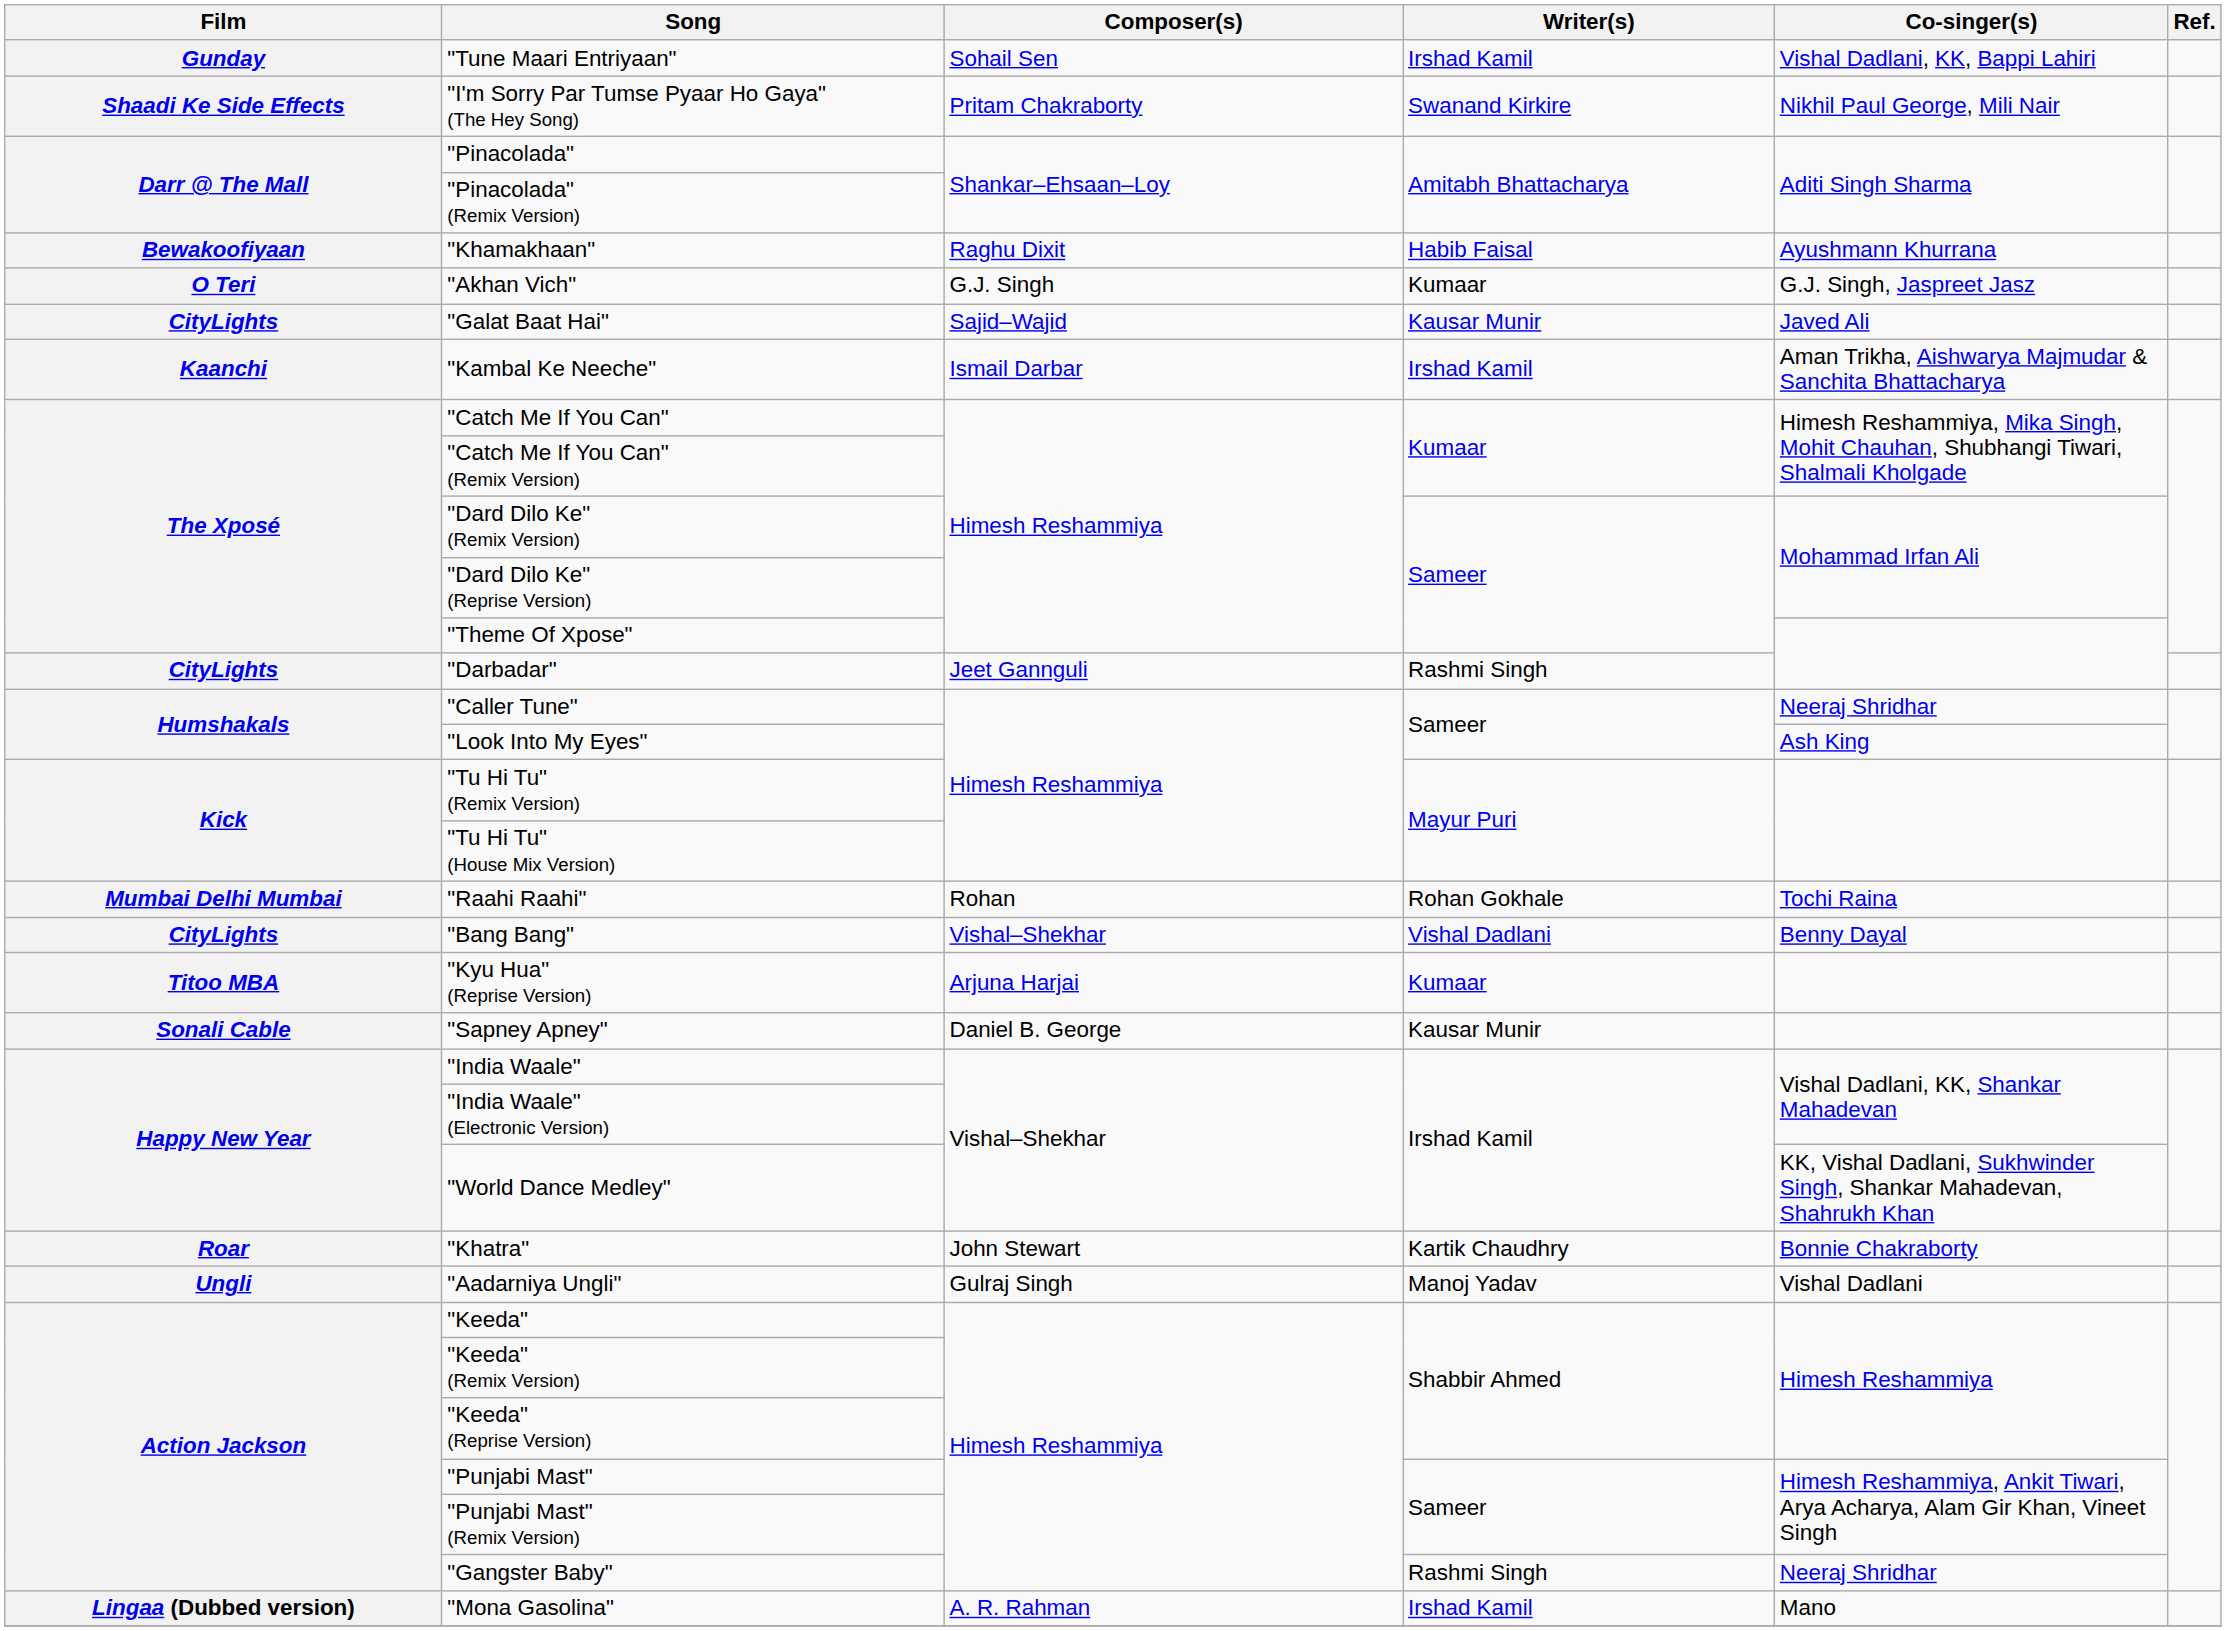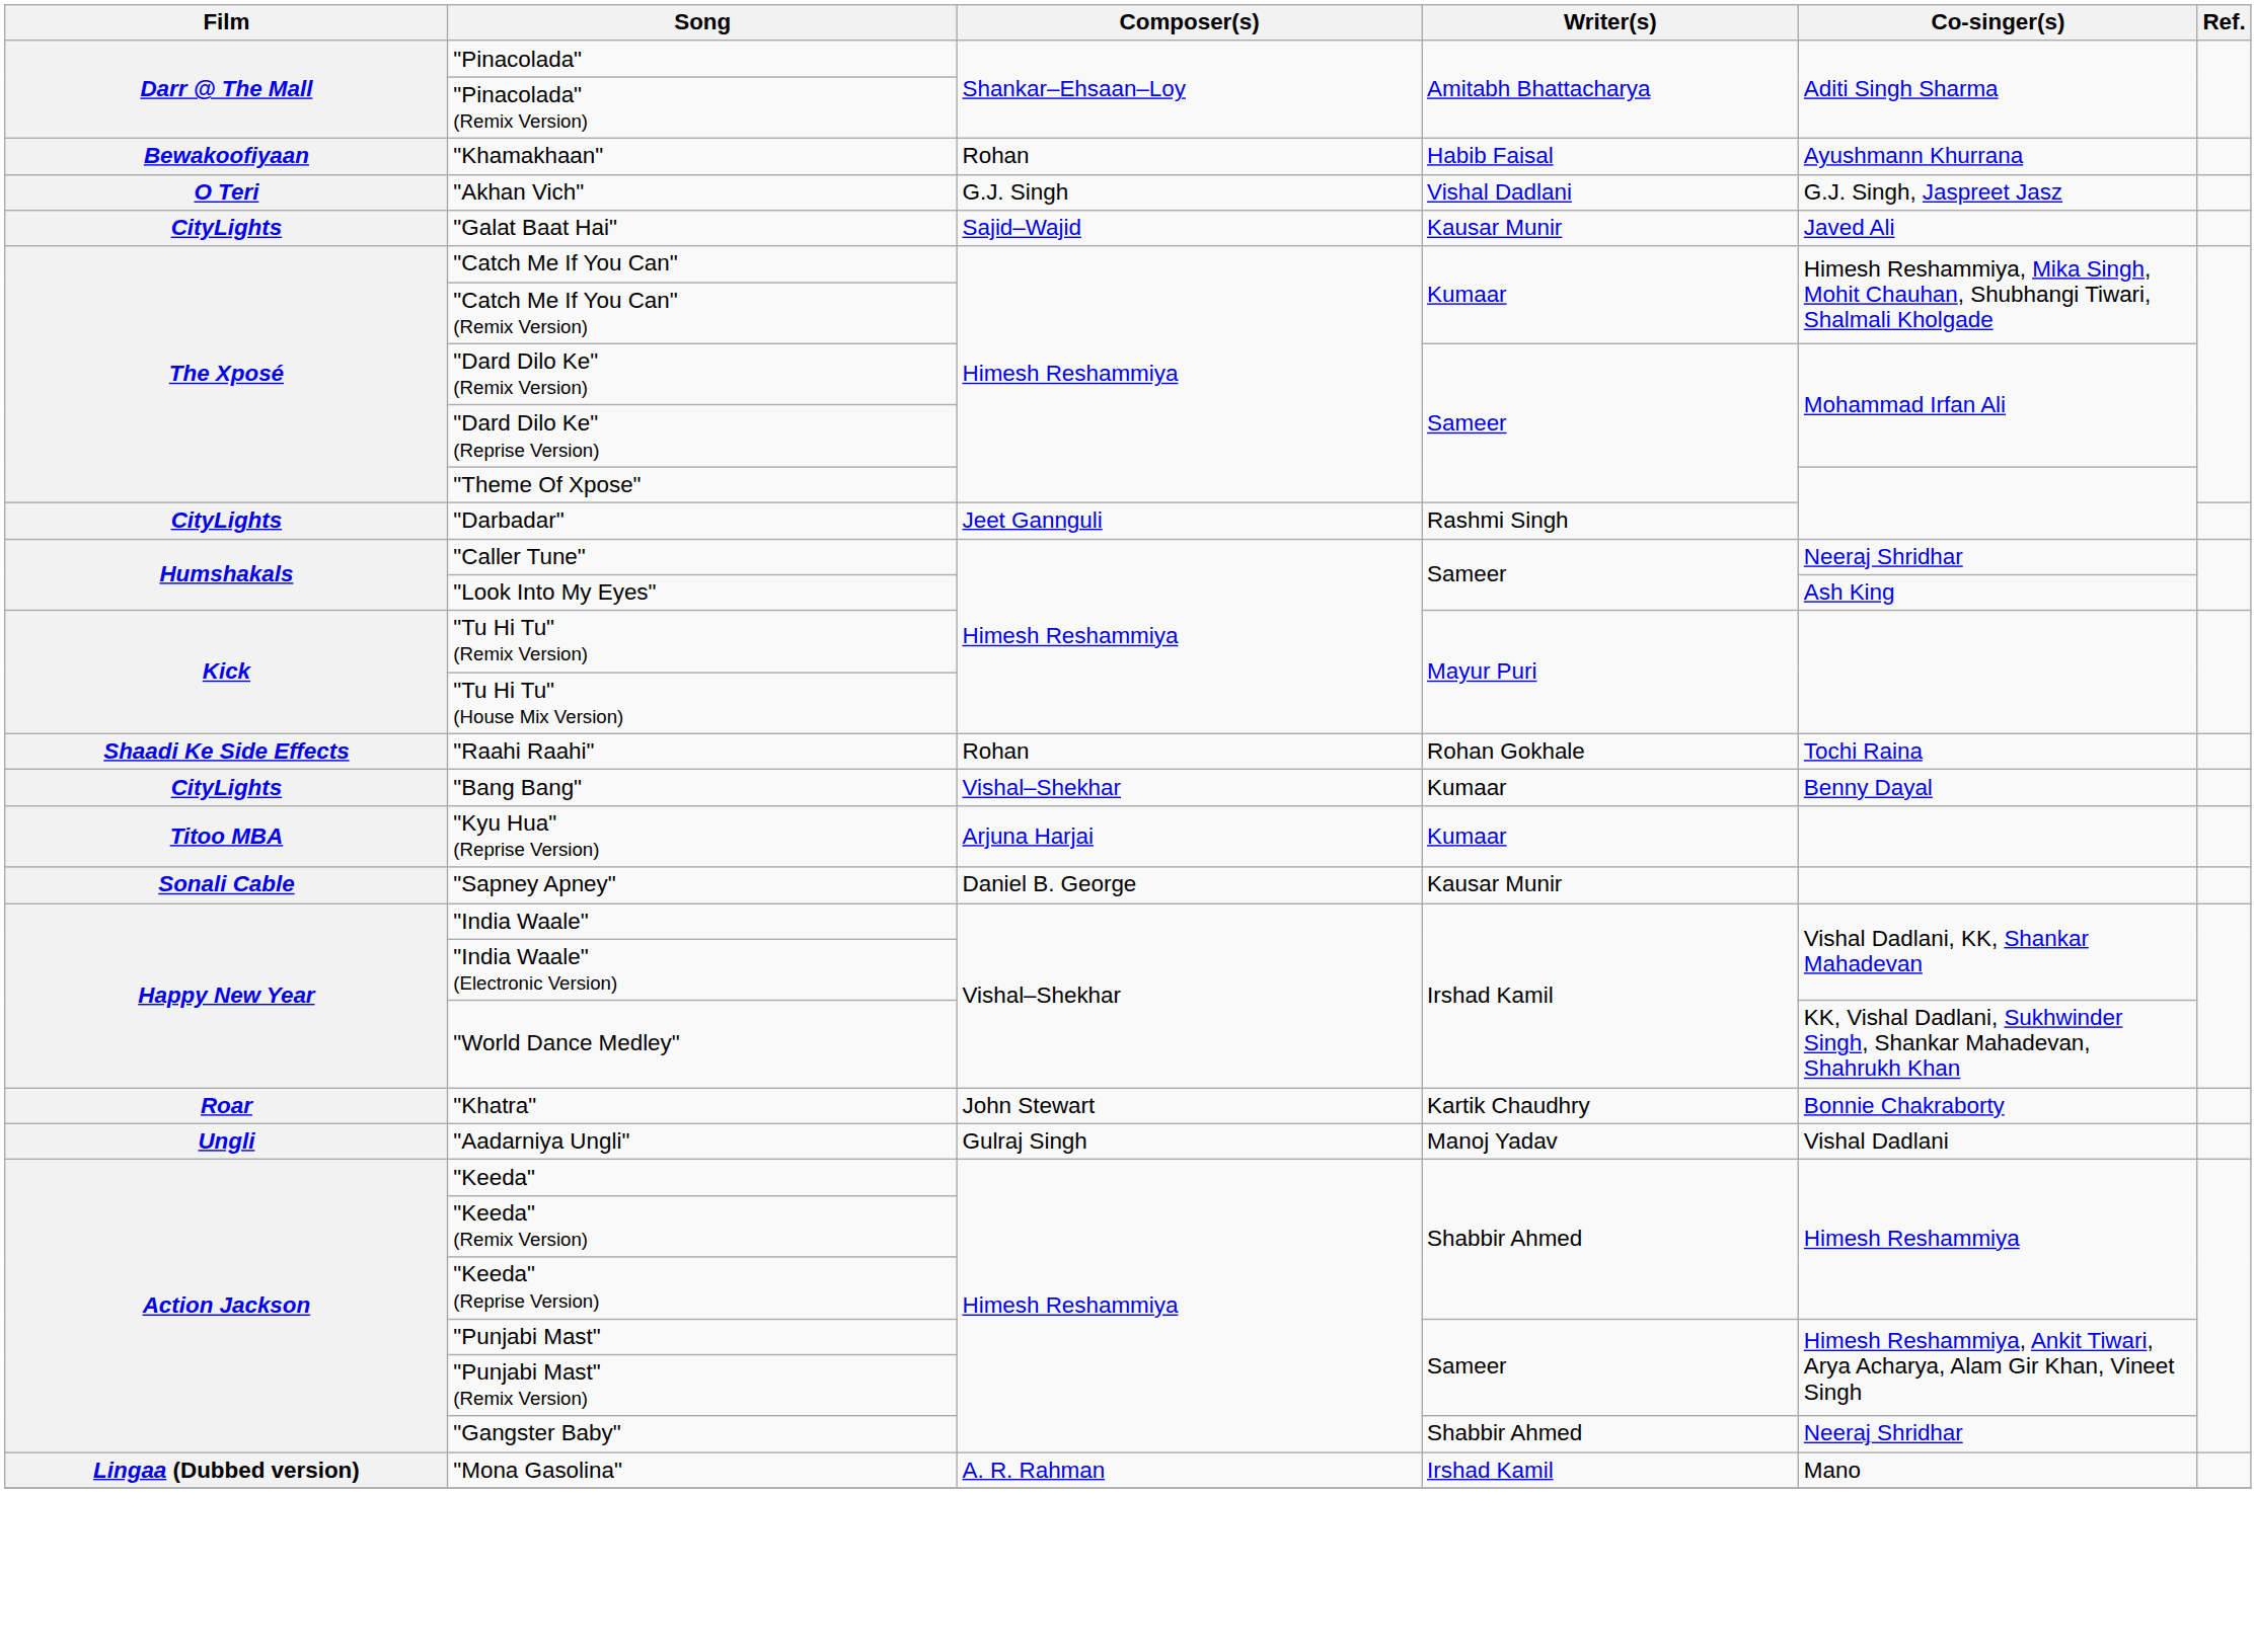 <table class="wikitable plainrowheaders" width="100%" textcolor:#000;">
 <tr>
 <th scope="col" width=20%><strong>Film</strong></th>
 <th scope="col" width=23%><strong>Song</strong></th>
 <th scope="col" width=21%><strong>Composer(s)</strong></th>
 <th scope="col" width=17%><strong>Writer(s)</strong></th>
 <th scope="col" width=18%><strong>Co-singer(s)</strong></th>
 <th scope="col" width=1%><strong>Ref.</strong></th>
-</tr>
-<tr>
-<th scope="row"><em><a href='#'>Gunday</a></em></th>
-<td>"Tune Maari Entriyaan"</td>
-<td><a href='#'>Sohail Sen</a></td>
-<td><a href='#'>Irshad Kamil</a></td>
-<td><a href='#'>Vishal Dadlani</a>, <a href='#'>KK</a>, <a href='#'>Bappi Lahiri</a></td>
-<td></td>
-</tr>
-<tr>
-<th scope="row"><em><a href='#'>Shaadi Ke Side Effects</a></em></th>
-<td>"I'm Sorry Par Tumse Pyaar Ho Gaya"<br><small>(The Hey Song)</small></td>
-<td><a href='#'>Pritam Chakraborty</a></td>
-<td><a href='#'>Swanand Kirkire</a></td>
-<td><a href='#'>Nikhil Paul George</a>, <a href='#'>Mili Nair</a></td>
-<td></td>
 </tr>
 <tr>
 <th scope="row" rowspan="2"><em><a href='#'>Darr @ The Mall</a></em></th>
 <td>"Pinacolada"</td>
 <td rowspan="2"><a href='#'>Shankar–Ehsaan–Loy</a></td>
 <td rowspan="2"><a href='#'>Amitabh Bhattacharya</a></td>
 <td rowspan="2"><a href='#'>Aditi Singh Sharma</a></td>
 <td rowspan="2"></td>
 </tr>
 <tr>
 <td>"Pinacolada"<br><small>(Remix Version)</small></td>
 </tr>
 <tr>
 <th scope="row"><em><a href='#'>Bewakoofiyaan</a></em></th>
 <td>"Khamakhaan"</td>
-<td><a href='#'>Raghu Dixit</a></td>
+<td>Rohan</td>
 <td><a href='#'>Habib Faisal</a></td>
 <td><a href='#'>Ayushmann Khurrana</a></td>
 <td></td>
 </tr>
 <tr>
 <th scope="row"><em><a href='#'>O Teri</a></em></th>
 <td>"Akhan Vich"</td>
 <td>G.J. Singh</td>
-<td>Kumaar</td>
+<td><a href='#'>Vishal Dadlani</a></td>
 <td>G.J. Singh, <a href='#'>Jaspreet Jasz</a></td>
 <td></td>
 </tr>
 <tr>
 <th scope="row"><em><a href='#'>CityLights</a></em></th>
 <td>"Galat Baat Hai"</td>
 <td><a href='#'>Sajid–Wajid</a></td>
 <td><a href='#'>Kausar Munir</a></td>
 <td><a href='#'>Javed Ali</a></td>
-<td></td>
-</tr>
-<tr>
-<th scope="row"><em><a href='#'>Kaanchi</a></em></th>
-<td>"Kambal Ke Neeche"</td>
-<td><a href='#'>Ismail Darbar</a></td>
-<td><a href='#'>Irshad Kamil</a></td>
-<td>Aman Trikha, <a href='#'>Aishwarya Majmudar</a> & <a href='#'>Sanchita Bhattacharya</a></td>
 <td></td>
 </tr>
 <tr>
 <th scope="row" rowspan="5"><em><a href='#'>The Xposé</a></em></th>
 <td>"Catch Me If You Can"</td>
 <td rowspan="5"><a href='#'>Himesh Reshammiya</a></td>
 <td rowspan="2"><a href='#'>Kumaar</a></td>
 <td rowspan="2">Himesh Reshammiya, <a href='#'>Mika Singh</a>, <a href='#'>Mohit Chauhan</a>, Shubhangi Tiwari, <a href='#'>Shalmali Kholgade</a></td>
 <td rowspan="5"></td>
 </tr>
 <tr>
 <td>"Catch Me If You Can"<br><small>(Remix Version)</small></td>
 </tr>
 <tr>
 <td>"Dard Dilo Ke"<br><small>(Remix Version)</small></td>
 <td rowspan="3"><a href='#'>Sameer</a></td>
 <td rowspan="2"><a href='#'>Mohammad Irfan Ali</a></td>
 </tr>
 <tr>
 <td>"Dard Dilo Ke"<br><small>(Reprise Version)</small></td>
 </tr>
 <tr>
 <td>"Theme Of Xpose"</td>
 <td rowspan="2"></td>
 </tr>
 <tr>
 <th scope="row"><em><a href='#'>CityLights</a></em></th>
 <td>"Darbadar"</td>
 <td><a href='#'>Jeet Gannguli</a></td>
 <td>Rashmi Singh</td>
 <td></td>
 </tr>
 <tr>
 <th scope="row" rowspan="2"><em><a href='#'>Humshakals</a></em></th>
 <td>"Caller Tune"</td>
 <td rowspan="4"><a href='#'>Himesh Reshammiya</a></td>
 <td rowspan="2">Sameer</td>
 <td><a href='#'>Neeraj Shridhar</a></td>
 <td rowspan="2"></td>
 </tr>
 <tr>
 <td>"Look Into My Eyes"</td>
 <td><a href='#'>Ash King</a></td>
 </tr>
 <tr>
 <th scope="row" rowspan="2"><em><a href='#'>Kick</a></em></th>
 <td>"Tu Hi Tu"<br><small>(Remix Version)</small></td>
 <td rowspan="2"><a href='#'>Mayur Puri</a></td>
 <td rowspan="2"></td>
 <td rowspan="2"></td>
 </tr>
 <tr>
 <td>"Tu Hi Tu"<br><small>(House Mix Version)</small></td>
 </tr>
 <tr>
-<th scope="row"><em><a href='#'>Mumbai Delhi Mumbai</a></em></th>
+<th scope="row"><em><a href='#'>Shaadi Ke Side Effects</a></em></th>
 <td>"Raahi Raahi"</td>
 <td>Rohan</td>
 <td>Rohan Gokhale</td>
 <td><a href='#'>Tochi Raina</a></td>
 <td></td>
 </tr>
 <tr>
 <th scope="row"><em><a href='#'>CityLights</a></em></th>
 <td>"Bang Bang"</td>
 <td><a href='#'>Vishal–Shekhar</a></td>
-<td><a href='#'>Vishal Dadlani</a></td>
+<td>Kumaar</td>
 <td><a href='#'>Benny Dayal</a></td>
 <td></td>
 </tr>
 <tr>
 <th scope="row"><em><a href='#'>Titoo MBA</a></em></th>
 <td>"Kyu Hua"<br><small>(Reprise Version)</small></td>
 <td><a href='#'>Arjuna Harjai</a></td>
 <td><a href='#'>Kumaar</a></td>
 <td></td>
 <td></td>
 </tr>
 <tr>
 <th scope="row"><em><a href='#'>Sonali Cable</a></em></th>
 <td>"Sapney Apney"</td>
 <td>Daniel B. George</td>
 <td>Kausar Munir</td>
 <td></td>
 <td></td>
 </tr>
 <tr>
 <th scope="row" rowspan="3"><em><a href='#'>Happy New Year</a></em></th>
 <td>"India Waale"</td>
 <td rowspan="3">Vishal–Shekhar</td>
 <td rowspan="3">Irshad Kamil</td>
 <td rowspan="2">Vishal Dadlani, KK, <a href='#'>Shankar Mahadevan</a></td>
 <td rowspan="3"></td>
 </tr>
 <tr>
 <td>"India Waale"<br><small>(Electronic Version)</small></td>
 </tr>
 <tr>
 <td>"World Dance Medley"</td>
 <td>KK, Vishal Dadlani, <a href='#'>Sukhwinder Singh</a>, Shankar Mahadevan, <a href='#'>Shahrukh Khan</a></td>
 </tr>
 <tr>
 <th scope="row"><em><a href='#'>Roar</a></em></th>
 <td>"Khatra"</td>
 <td>John Stewart</td>
 <td>Kartik Chaudhry</td>
 <td><a href='#'>Bonnie Chakraborty</a></td>
 <td></td>
 </tr>
 <tr>
 <th scope="row"><em><a href='#'>Ungli</a></em></th>
 <td>"Aadarniya Ungli"</td>
 <td>Gulraj Singh</td>
 <td>Manoj Yadav</td>
 <td>Vishal Dadlani</td>
 <td></td>
 </tr>
 <tr>
 <th scope="row" rowspan="6"><em><a href='#'>Action Jackson</a></em></th>
 <td>"Keeda"</td>
 <td rowspan="6"><a href='#'>Himesh Reshammiya</a></td>
 <td rowspan="3">Shabbir Ahmed</td>
 <td rowspan="3"><a href='#'>Himesh Reshammiya</a></td>
 <td rowspan="6"></td>
 </tr>
 <tr>
 <td>"Keeda"<br><small>(Remix Version)</small></td>
 </tr>
 <tr>
 <td>"Keeda"<br><small>(Reprise Version)</small></td>
 </tr>
 <tr>
 <td>"Punjabi Mast"</td>
 <td rowspan="2">Sameer</td>
 <td rowspan="2"><a href='#'>Himesh Reshammiya</a>, <a href='#'>Ankit Tiwari</a>, Arya Acharya, Alam Gir Khan, Vineet Singh</td>
 </tr>
 <tr>
 <td>"Punjabi Mast"<br><small>(Remix Version)</small></td>
 </tr>
 <tr>
 <td>"Gangster Baby"</td>
-<td>Rashmi Singh</td>
+<td>Shabbir Ahmed</td>
 <td><a href='#'>Neeraj Shridhar</a></td>
 </tr>
 <tr>
 <th scope="row"><em><a href='#'>Lingaa</a></em> (Dubbed version)</th>
 <td>"Mona Gasolina"</td>
 <td><a href='#'>A. R. Rahman</a></td>
 <td><a href='#'>Irshad Kamil</a></td>
 <td>Mano</td>
 <td></td>
 </tr>
 <tr>
 </tr>
 </table>
